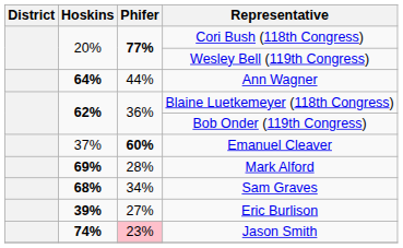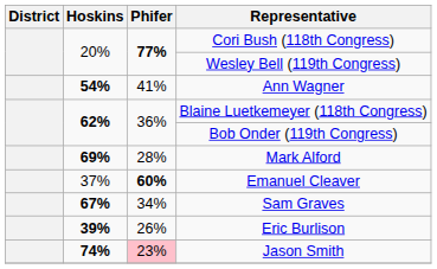 <table class=wikitable>
 <tr>
 <th>District</th>
 <th>Hoskins</th>
 <th>Phifer</th>
 <th>Representative</th>
 </tr>
 <tr align=center>
 <th rowspan=2 ></th>
 <td rowspan=2>20%</td>
 <td rowspan=2><strong>77%</strong></td>
 <td><a href='#'>Cori Bush</a> (<a href='#'>118th Congress</a>)</td>
 </tr>
 <tr align=center>
 <td><a href='#'>Wesley Bell</a> (<a href='#'>119th Congress</a>)</td>
 </tr>
 <tr align=center>
 <th></th>
-<td><strong>64%</strong></td>
-<td>44%</td>
+<td><strong>54%</strong></td>
+<td>41%</td>
 <td><a href='#'>Ann Wagner</a></td>
 </tr>
 <tr align=center>
 <th rowspan=2 ></th>
 <td rowspan=2><strong>62%</strong></td>
 <td rowspan=2>36%</td>
 <td><a href='#'>Blaine Luetkemeyer</a> (<a href='#'>118th Congress</a>)</td>
 </tr>
 <tr align=center>
 <td><a href='#'>Bob Onder</a> (<a href='#'>119th Congress</a>)</td>
 </tr>
 <tr align=center>
 <th></th>
+<td><strong>69%</strong></td>
+<td>28%</td>
+<td><a href='#'>Mark Alford</a></td>
+</tr>
+<tr align=center>
+<th></th>
 <td>37%</td>
 <td><strong>60%</strong></td>
 <td><a href='#'>Emanuel Cleaver</a></td>
 </tr>
 <tr align=center>
 <th></th>
-<td><strong>69%</strong></td>
-<td>28%</td>
-<td><a href='#'>Mark Alford</a></td>
-</tr>
-<tr align=center>
-<th></th>
-<td><strong>68%</strong></td>
+<td><strong>67%</strong></td>
 <td>34%</td>
 <td><a href='#'>Sam Graves</a></td>
 </tr>
 <tr align=center>
 <th></th>
 <td><strong>39%</strong></td>
-<td>27%</td>
+<td>26%</td>
 <td><a href='#'>Eric Burlison</a></td>
 </tr>
 <tr align=center>
 <th></th>
 <td><strong>74%</strong></td>
 <td style="background: pink;">23%</td>
 <td><a href='#'>Jason Smith</a></td>
 </tr>
 <tr align=center>
 </tr>
 </table>
